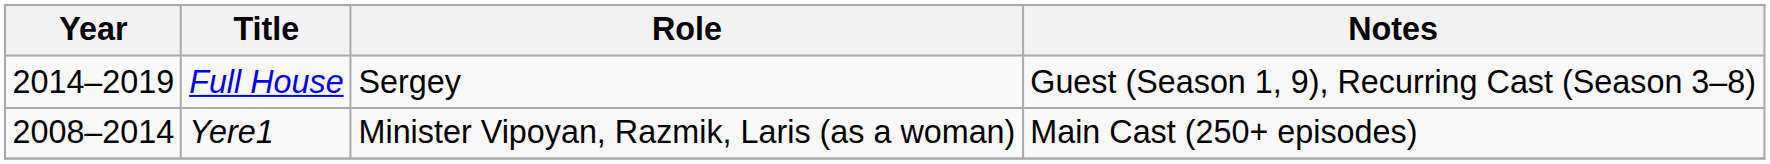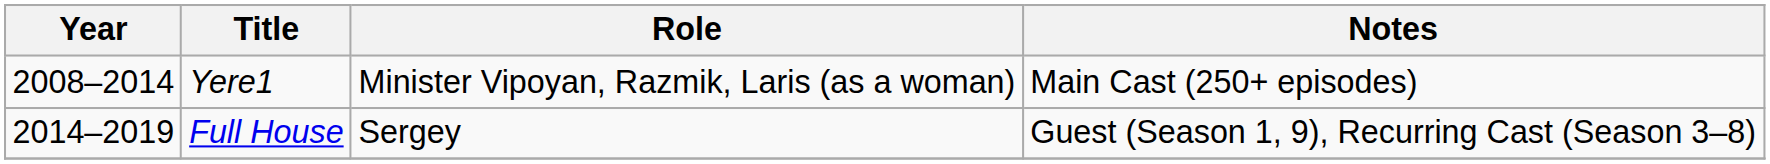 <table class="wikitable sortable plainrowheaders">
 <tr>
 <th>Year</th>
 <th>Title</th>
 <th>Role</th>
 <th class="unsortable">Notes</th>
 </tr>
 <tr>
+<td>2008–2014</td>
+<td><em>Yere1</em></td>
+<td>Minister Vipoyan, Razmik, Laris (as a woman)</td>
+<td>Main Cast (250+ episodes)</td>
+</tr>
+<tr>
 <td>2014–2019</td>
 <td><em><a href='#'>Full House</a></em></td>
 <td>Sergey</td>
 <td>Guest (Season 1, 9), Recurring Cast (Season 3–8)</td>
 </tr>
 <tr>
-<td>2008–2014</td>
-<td><em>Yere1</em></td>
-<td>Minister Vipoyan, Razmik, Laris (as a woman)</td>
-<td>Main Cast (250+ episodes)</td>
-</tr>
-<tr>
 </tr>
 </table>
